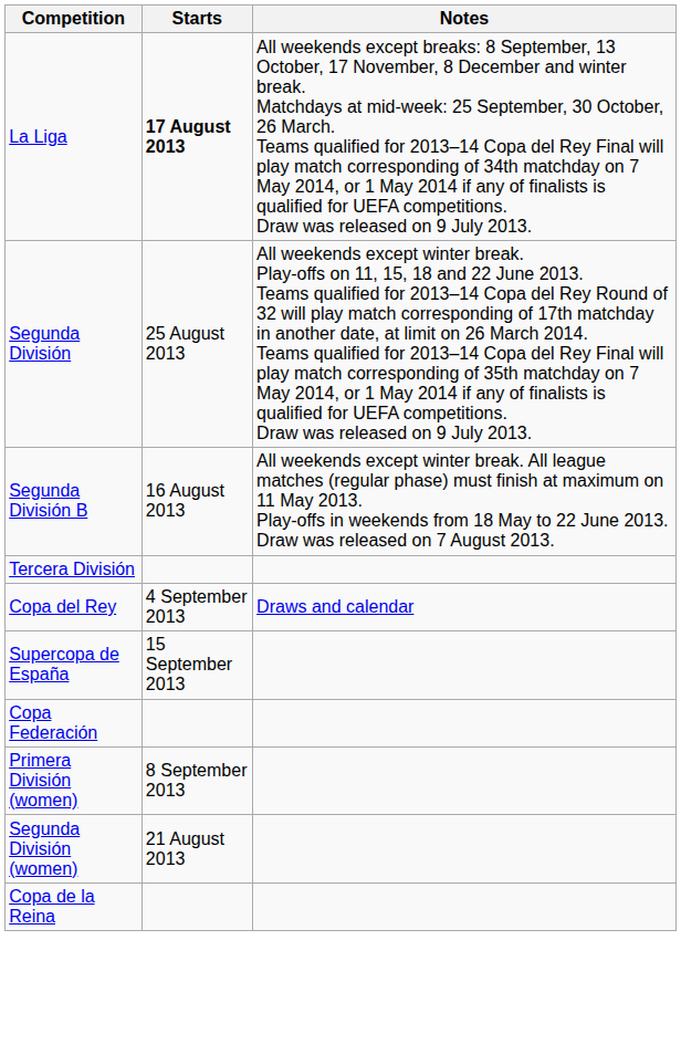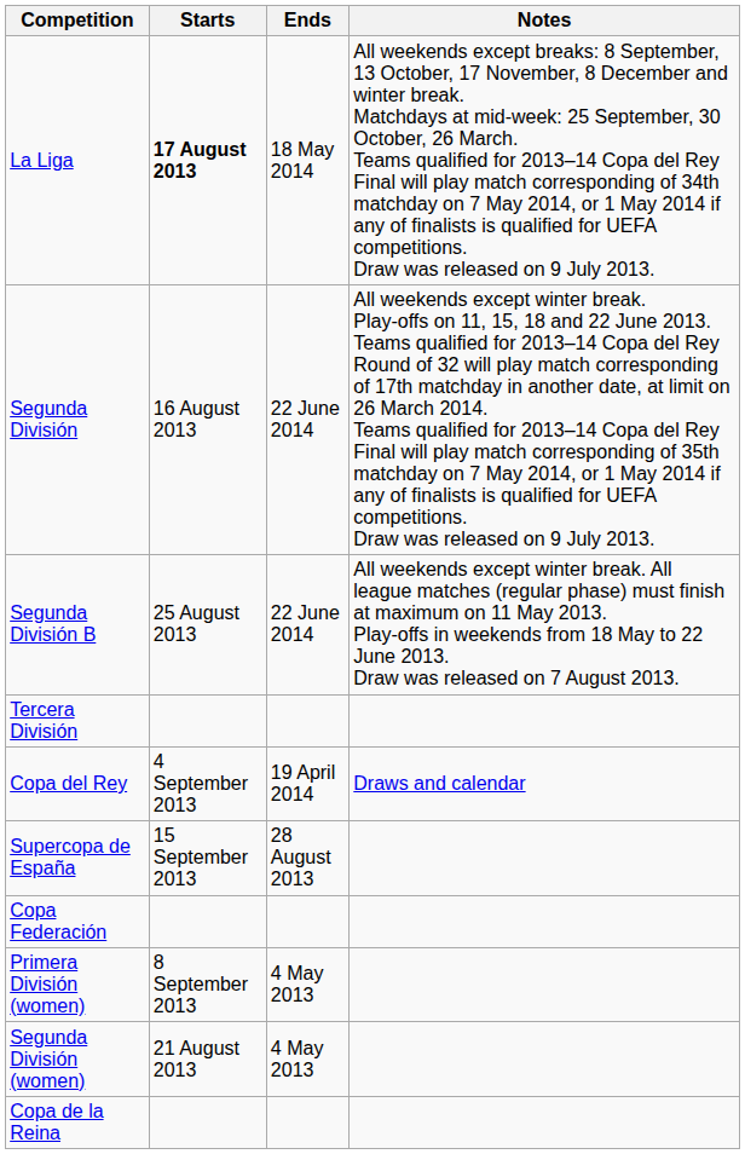 <table class="wikitable">
 <tr>
 <th>Competition</th>
 <th>Starts</th>
+<th>Ends</th>
 <th>Notes</th>
 </tr>
 <tr>
 <td><a href='#'>La Liga</a></td>
 <td><strong>17 August 2013</strong></td>
+<td>18 May 2014</td>
 <td>All weekends except breaks: 8 September, 13 October, 17 November, 8 December and winter break.<br>Matchdays at mid-week: 25 September, 30 October, 26 March.<br>Teams qualified for 2013–14 Copa del Rey Final will play match corresponding of 34th matchday on 7 May 2014, or 1 May 2014 if any of finalists is qualified for UEFA competitions.<br>Draw was released on 9 July 2013.</td>
 </tr>
 <tr>
 <td><a href='#'>Segunda División</a></td>
-<td>25 August 2013</td>
+<td>16 August 2013</td>
+<td>22 June 2014</td>
 <td>All weekends except winter break.<br>Play-offs on 11, 15, 18 and 22 June 2013.<br>Teams qualified for 2013–14 Copa del Rey Round of 32 will play match corresponding of 17th matchday in another date, at limit on 26 March 2014.<br>Teams qualified for 2013–14 Copa del Rey Final will play match corresponding of 35th matchday on 7 May 2014, or 1 May 2014 if any of finalists is qualified for UEFA competitions.<br>Draw was released on 9 July 2013.</td>
 </tr>
 <tr>
 <td><a href='#'>Segunda División B</a></td>
-<td>16 August 2013</td>
+<td>25 August 2013</td>
+<td>22 June 2014</td>
 <td>All weekends except winter break. All league matches (regular phase) must finish at maximum on 11 May 2013.<br>Play-offs in weekends from 18 May to 22 June 2013.<br>Draw was released on 7 August 2013.</td>
 </tr>
 <tr>
 <td><a href='#'>Tercera División</a></td>
 <td></td>
 <td></td>
+<td></td>
 </tr>
 <tr>
 <td><a href='#'>Copa del Rey</a></td>
 <td>4 September 2013</td>
+<td>19 April 2014</td>
 <td><a href='#'>Draws and calendar</a></td>
 </tr>
 <tr>
 <td><a href='#'>Supercopa de España</a></td>
 <td>15 September 2013</td>
+<td>28 August 2013</td>
 <td></td>
 </tr>
 <tr>
 <td><a href='#'>Copa Federación</a></td>
 <td></td>
 <td></td>
+<td></td>
 </tr>
 <tr>
 <td><a href='#'>Primera División (women)</a></td>
 <td>8 September 2013</td>
+<td>4 May 2013</td>
 <td></td>
 </tr>
 <tr>
 <td><a href='#'>Segunda División (women)</a></td>
 <td>21 August 2013</td>
+<td>4 May 2013</td>
 <td></td>
 </tr>
 <tr>
 <td><a href='#'>Copa de la Reina</a></td>
 <td></td>
 <td></td>
+<td></td>
 </tr>
 </table>
